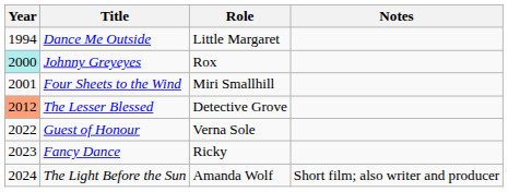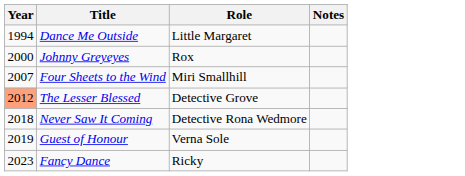 <table class="wikitable sortable">
 <tr>
 <th>Year</th>
 <th>Title</th>
 <th>Role</th>
 <th class="unsortable">Notes</th>
 </tr>
 <tr>
 <td>1994</td>
 <td><em><a href='#'>Dance Me Outside</a></em></td>
 <td>Little Margaret</td>
 <td></td>
 </tr>
 <tr>
-<td style="background: paleturquoise;">2000</td>
+<td>2000</td>
 <td><em><a href='#'>Johnny Greyeyes</a></em></td>
 <td>Rox</td>
 <td></td>
 </tr>
 <tr>
-<td>2001</td>
+<td>2007</td>
 <td><em><a href='#'>Four Sheets to the Wind</a></em></td>
 <td>Miri Smallhill</td>
 <td></td>
 </tr>
 <tr>
 <td style="background: lightsalmon;">2012</td>
 <td data-sort-value="Lesser Blessed, The"><em><a href='#'>The Lesser Blessed</a></em></td>
 <td>Detective Grove</td>
 <td></td>
 </tr>
 <tr>
-<td>2022</td>
+<td>2018</td>
+<td><em><a href='#'>Never Saw It Coming</a></em></td>
+<td>Detective Rona Wedmore</td>
+<td></td>
+</tr>
+<tr>
+<td>2019</td>
 <td><em><a href='#'>Guest of Honour</a></em></td>
 <td>Verna Sole</td>
 <td></td>
 </tr>
 <tr>
 <td>2023</td>
 <td><em><a href='#'>Fancy Dance</a></em></td>
 <td>Ricky</td>
 <td></td>
 </tr>
-<tr>
-<td>2024</td>
-<td data-sort-value="Light Before the Sun, The"><em>The Light Before the Sun</em></td>
-<td>Amanda Wolf</td>
-<td>Short film; also writer and producer</td>
-</tr>
 </table>
